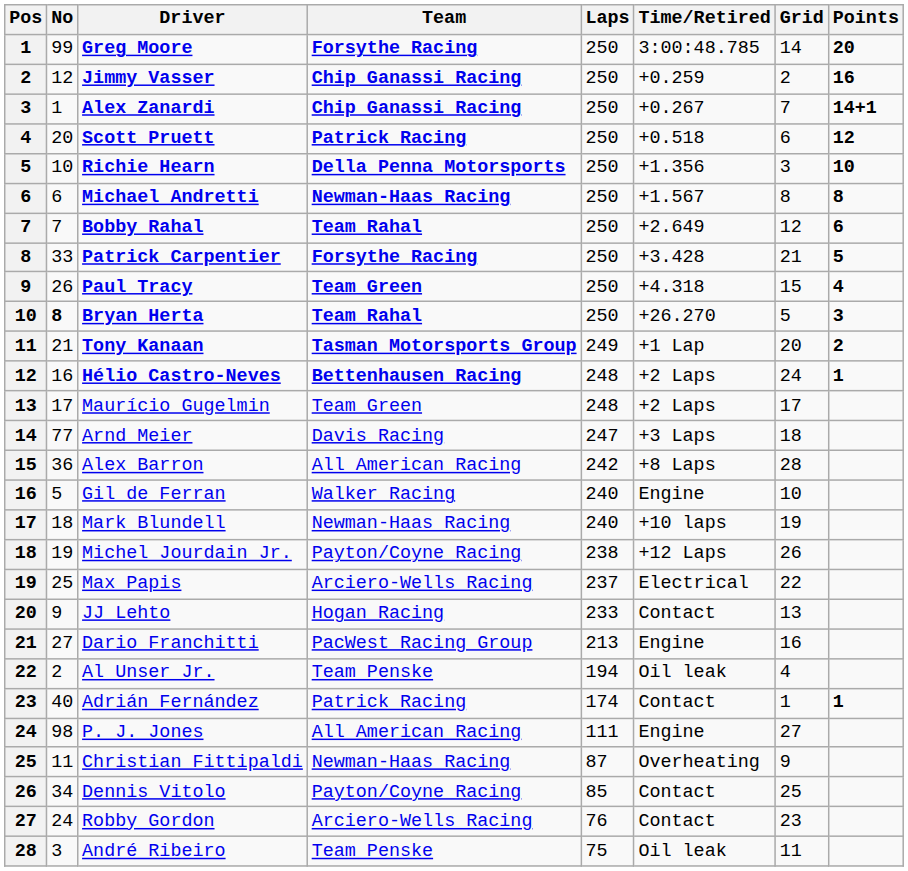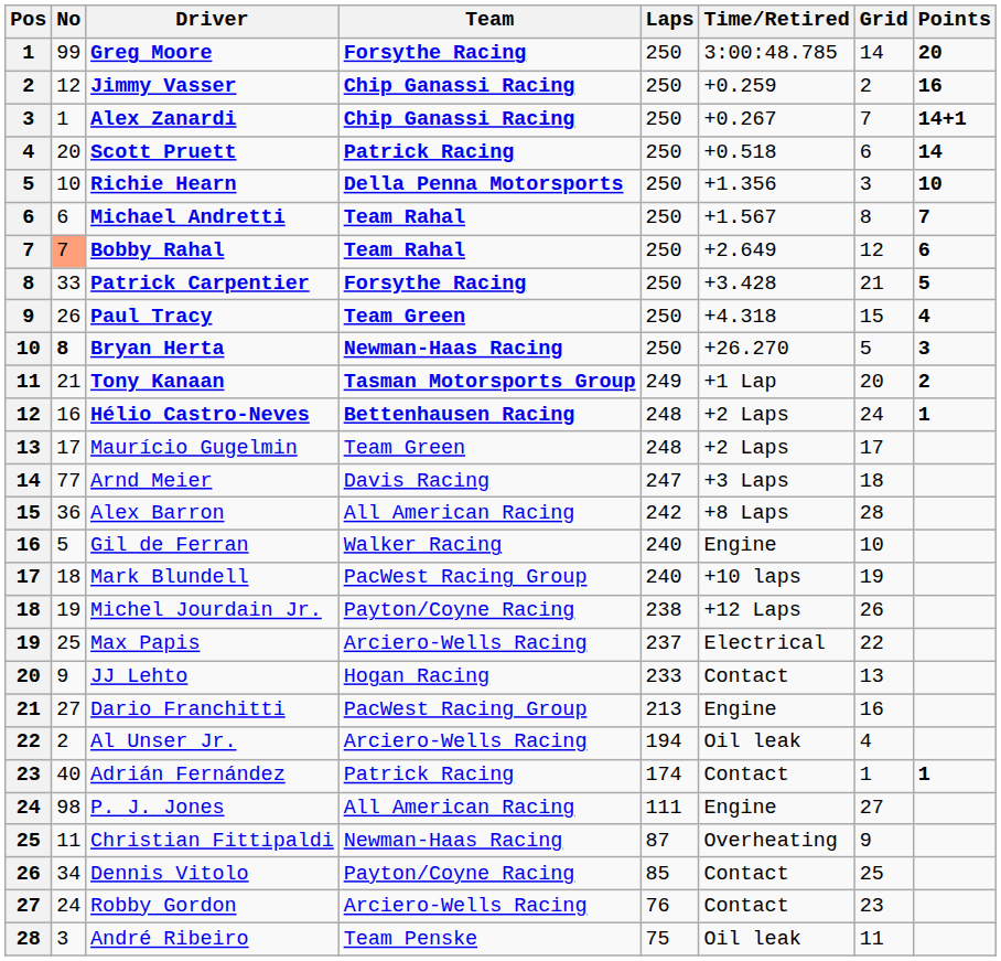 <table class="wikitable" style="font-size:95%;">
 <tr>
 <th>Pos</th>
 <th>No</th>
 <th>Driver</th>
 <th>Team</th>
 <th>Laps</th>
 <th>Time/Retired</th>
 <th>Grid</th>
 <th>Points</th>
 </tr>
 <tr>
 <th>1</th>
 <td>99</td>
 <td> <strong><a href='#'>Greg Moore</a></strong></td>
 <td><strong><a href='#'>Forsythe Racing</a></strong></td>
 <td>250</td>
 <td>3:00:48.785</td>
 <td>14</td>
 <td><strong>20</strong></td>
 </tr>
 <tr>
 <th>2</th>
 <td>12</td>
 <td> <strong><a href='#'>Jimmy Vasser</a></strong></td>
 <td><strong><a href='#'>Chip Ganassi Racing</a></strong></td>
 <td>250</td>
 <td>+0.259</td>
 <td>2</td>
 <td><strong>16</strong></td>
 </tr>
 <tr>
 <th>3</th>
 <td>1</td>
 <td> <strong><a href='#'>Alex Zanardi</a></strong></td>
 <td><strong><a href='#'>Chip Ganassi Racing</a></strong></td>
 <td>250</td>
 <td>+0.267</td>
 <td>7</td>
 <td><strong>14+1</strong></td>
 </tr>
 <tr>
 <th>4</th>
 <td>20</td>
 <td> <strong><a href='#'>Scott Pruett</a></strong></td>
 <td><strong><a href='#'>Patrick Racing</a></strong></td>
 <td>250</td>
 <td>+0.518</td>
 <td>6</td>
-<td><strong>12</strong></td>
+<td><strong>14</strong></td>
 </tr>
 <tr>
 <th>5</th>
 <td>10</td>
 <td> <strong><a href='#'>Richie Hearn</a></strong></td>
 <td><strong><a href='#'>Della Penna Motorsports</a></strong></td>
 <td>250</td>
 <td>+1.356</td>
 <td>3</td>
 <td><strong>10</strong></td>
 </tr>
 <tr>
 <th>6</th>
 <td>6</td>
 <td> <strong><a href='#'>Michael Andretti</a></strong></td>
-<td><strong><a href='#'>Newman-Haas Racing</a></strong></td>
+<td><strong><a href='#'>Team Rahal</a></strong></td>
 <td>250</td>
 <td>+1.567</td>
 <td>8</td>
-<td><strong>8</strong></td>
+<td><strong>7</strong></td>
 </tr>
 <tr>
 <th>7</th>
-<td>7</td>
+<td style="background: lightsalmon;">7</td>
 <td> <strong><a href='#'>Bobby Rahal</a></strong></td>
 <td><strong><a href='#'>Team Rahal</a></strong></td>
 <td>250</td>
 <td>+2.649</td>
 <td>12</td>
 <td><strong>6</strong></td>
 </tr>
 <tr>
 <th>8</th>
 <td>33</td>
 <td> <strong><a href='#'>Patrick Carpentier</a></strong></td>
 <td><strong><a href='#'>Forsythe Racing</a></strong></td>
 <td>250</td>
 <td>+3.428</td>
 <td>21</td>
 <td><strong>5</strong></td>
 </tr>
 <tr>
 <th>9</th>
 <td>26</td>
 <td> <strong><a href='#'>Paul Tracy</a></strong></td>
 <td><strong><a href='#'>Team Green</a></strong></td>
 <td>250</td>
 <td>+4.318</td>
 <td>15</td>
 <td><strong>4</strong></td>
 </tr>
 <tr>
 <th>10</th>
 <td><strong>8</strong></td>
 <td> <strong><a href='#'>Bryan Herta</a></strong></td>
-<td><strong><a href='#'>Team Rahal</a></strong></td>
+<td><strong><a href='#'>Newman-Haas Racing</a></strong></td>
 <td>250</td>
 <td>+26.270</td>
 <td>5</td>
 <td><strong>3</strong></td>
 </tr>
 <tr>
 <th>11</th>
 <td>21</td>
 <td> <strong><a href='#'>Tony Kanaan</a></strong></td>
 <td><strong><a href='#'>Tasman Motorsports Group</a></strong></td>
 <td>249</td>
 <td>+1 Lap</td>
 <td>20</td>
 <td><strong>2</strong></td>
 </tr>
 <tr>
 <th>12</th>
 <td>16</td>
 <td> <strong><a href='#'>Hélio Castro-Neves</a></strong></td>
 <td><strong><a href='#'>Bettenhausen Racing</a></strong></td>
 <td>248</td>
 <td>+2 Laps</td>
 <td>24</td>
 <td><strong>1</strong></td>
 </tr>
 <tr>
 <th>13</th>
 <td>17</td>
 <td> <a href='#'>Maurício Gugelmin</a></td>
 <td><a href='#'>Team Green</a></td>
 <td>248</td>
 <td>+2 Laps</td>
 <td>17</td>
 <td></td>
 </tr>
 <tr>
 <th>14</th>
 <td>77</td>
 <td> <a href='#'>Arnd Meier</a></td>
 <td><a href='#'>Davis Racing</a></td>
 <td>247</td>
 <td>+3 Laps</td>
 <td>18</td>
 <td></td>
 </tr>
 <tr>
 <th>15</th>
 <td>36</td>
 <td> <a href='#'>Alex Barron</a></td>
 <td><a href='#'>All American Racing</a></td>
 <td>242</td>
 <td>+8 Laps</td>
 <td>28</td>
 <td></td>
 </tr>
 <tr>
 <th>16</th>
 <td>5</td>
 <td> <a href='#'>Gil de Ferran</a></td>
 <td><a href='#'>Walker Racing</a></td>
 <td>240</td>
 <td>Engine</td>
 <td>10</td>
 <td></td>
 </tr>
 <tr>
 <th>17</th>
 <td>18</td>
 <td> <a href='#'>Mark Blundell</a></td>
-<td><a href='#'>Newman-Haas Racing</a></td>
+<td><a href='#'>PacWest Racing Group</a></td>
 <td>240</td>
 <td>+10 laps</td>
 <td>19</td>
 <td></td>
 </tr>
 <tr>
 <th>18</th>
 <td>19</td>
 <td> <a href='#'>Michel Jourdain Jr.</a></td>
 <td><a href='#'>Payton/Coyne Racing</a></td>
 <td>238</td>
 <td>+12 Laps</td>
 <td>26</td>
 <td></td>
 </tr>
 <tr>
 <th>19</th>
 <td>25</td>
 <td> <a href='#'>Max Papis</a></td>
 <td><a href='#'>Arciero-Wells Racing</a></td>
 <td>237</td>
 <td>Electrical</td>
 <td>22</td>
 <td></td>
 </tr>
 <tr>
 <th>20</th>
 <td>9</td>
 <td> <a href='#'>JJ Lehto</a></td>
 <td><a href='#'>Hogan Racing</a></td>
 <td>233</td>
 <td>Contact</td>
 <td>13</td>
 <td></td>
 </tr>
 <tr>
 <th>21</th>
 <td>27</td>
 <td> <a href='#'>Dario Franchitti</a></td>
 <td><a href='#'>PacWest Racing Group</a></td>
 <td>213</td>
 <td>Engine</td>
 <td>16</td>
 <td></td>
 </tr>
 <tr>
 <th>22</th>
 <td>2</td>
 <td> <a href='#'>Al Unser Jr.</a></td>
-<td><a href='#'>Team Penske</a></td>
+<td><a href='#'>Arciero-Wells Racing</a></td>
 <td>194</td>
 <td>Oil leak</td>
 <td>4</td>
 <td></td>
 </tr>
 <tr>
 <th>23</th>
 <td>40</td>
 <td> <a href='#'>Adrián Fernández</a></td>
 <td><a href='#'>Patrick Racing</a></td>
 <td>174</td>
 <td>Contact</td>
 <td>1</td>
 <td><strong>1</strong></td>
 </tr>
 <tr>
 <th>24</th>
 <td>98</td>
 <td> <a href='#'>P. J. Jones</a></td>
 <td><a href='#'>All American Racing</a></td>
 <td>111</td>
 <td>Engine</td>
 <td>27</td>
 <td></td>
 </tr>
 <tr>
 <th>25</th>
 <td>11</td>
 <td> <a href='#'>Christian Fittipaldi</a></td>
 <td><a href='#'>Newman-Haas Racing</a></td>
 <td>87</td>
 <td>Overheating</td>
 <td>9</td>
 <td></td>
 </tr>
 <tr>
 <th>26</th>
 <td>34</td>
 <td> <a href='#'>Dennis Vitolo</a></td>
 <td><a href='#'>Payton/Coyne Racing</a></td>
 <td>85</td>
 <td>Contact</td>
 <td>25</td>
 <td></td>
 </tr>
 <tr>
 <th>27</th>
 <td>24</td>
 <td> <a href='#'>Robby Gordon</a></td>
 <td><a href='#'>Arciero-Wells Racing</a></td>
 <td>76</td>
 <td>Contact</td>
 <td>23</td>
 <td></td>
 </tr>
 <tr>
 <th>28</th>
 <td>3</td>
 <td> <a href='#'>André Ribeiro</a></td>
 <td><a href='#'>Team Penske</a></td>
 <td>75</td>
 <td>Oil leak</td>
 <td>11</td>
 <td></td>
 </tr>
 </table>
